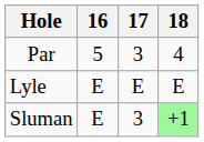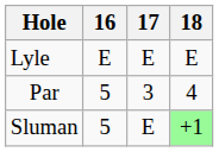 <table class="wikitable" style="text-align:center">
 <tr>
 <th>Hole</th>
 <th> 16 </th>
 <th> 17 </th>
 <th> 18 </th>
 </tr>
 <tr>
+<td align=left> Lyle</td>
+<td>E</td>
+<td>E</td>
+<td>E</td>
+</tr>
+<tr>
 <td>Par</td>
 <td>5</td>
 <td>3</td>
 <td>4</td>
 </tr>
 <tr>
-<td align=left> Lyle</td>
+<td align=left> Sluman</td>
+<td>5</td>
 <td>E</td>
-<td>E</td>
-<td>E</td>
-</tr>
-<tr>
-<td align=left> Sluman</td>
-<td>E</td>
-<td>3</td>
 <td style="background: PaleGreen;">+1</td>
 </tr>
 </table>
